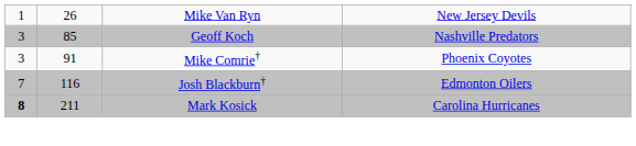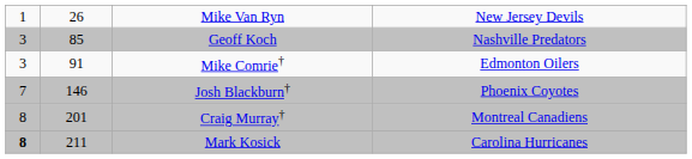 <table class="wikitable" width="60%">
 <tr align="center" bgcolor="">
 <td>1</td>
 <td>26</td>
 <td><a href='#'>Mike Van Ryn</a></td>
 <td><a href='#'>New Jersey Devils</a></td>
 </tr>
 <tr align="center" bgcolor="C0C0C0">
 <td>3</td>
 <td>85</td>
 <td><a href='#'>Geoff Koch</a></td>
 <td><a href='#'>Nashville Predators</a></td>
 </tr>
 <tr align="center" bgcolor="">
 <td>3</td>
 <td>91</td>
 <td><a href='#'>Mike Comrie</a><sup>†</sup></td>
+<td><a href='#'>Edmonton Oilers</a></td>
+</tr>
+<tr align="center" bgcolor="C0C0C0">
+<td>7</td>
+<td>146</td>
+<td><a href='#'>Josh Blackburn</a><sup>†</sup></td>
 <td><a href='#'>Phoenix Coyotes</a></td>
 </tr>
 <tr align="center" bgcolor="C0C0C0">
-<td>7</td>
-<td>116</td>
-<td><a href='#'>Josh Blackburn</a><sup>†</sup></td>
-<td><a href='#'>Edmonton Oilers</a></td>
+<td>8</td>
+<td>201</td>
+<td><a href='#'>Craig Murray</a><sup>†</sup></td>
+<td><a href='#'>Montreal Canadiens</a></td>
 </tr>
 <tr align="center" bgcolor="C0C0C0">
 <td><strong>8</strong></td>
 <td>211</td>
 <td><a href='#'>Mark Kosick</a></td>
 <td><a href='#'>Carolina Hurricanes</a></td>
 </tr>
 </table>
